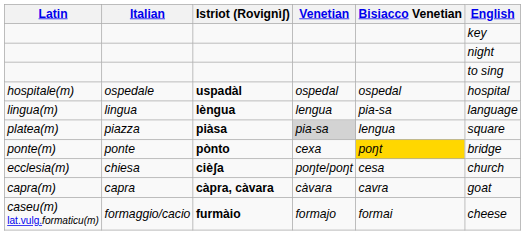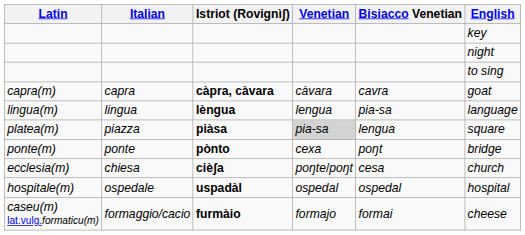 <table class="wikitable">
 <tr>
 <th><a href='#'>Latin</a></th>
 <th><a href='#'>Italian</a></th>
 <th><strong>Istriot (Rovignìʃ)</strong></th>
 <th><a href='#'>Venetian</a></th>
 <th><a href='#'>Bisiacco</a> Venetian</th>
 <th><a href='#'>English</a></th>
 </tr>
 <tr ---->
 <td></td>
 <td></td>
 <td><strong></strong></td>
 <td></td>
 <td></td>
 <td><em>key</em></td>
 </tr>
 <tr ---->
 <td></td>
 <td></td>
 <td><strong></strong></td>
 <td></td>
 <td></td>
 <td><em>night</em></td>
 </tr>
 <tr ---->
 <td></td>
 <td></td>
 <td><strong></strong></td>
 <td></td>
 <td></td>
 <td><em>to sing</em></td>
 </tr>
 <tr ---->
-<td><em>hospitale(m)</em></td>
-<td><em>ospedale</em></td>
-<td><strong>uspadàl</strong></td>
-<td><em>ospedal</em></td>
-<td><em>ospedal</em></td>
-<td><em>hospital</em></td>
+<td><em>capra(m)</em></td>
+<td><em>capra</em></td>
+<td><strong>càpra, càvara</strong></td>
+<td><em>càvara</em></td>
+<td><em>cavra</em></td>
+<td><em>goat</em></td>
 </tr>
 <tr ---->
 <td><em>lingua(m)</em></td>
 <td><em>lingua</em></td>
 <td><strong>lèngua</strong></td>
 <td><em>lengua</em></td>
 <td><em>pia-sa</em></td>
 <td><em>language</em></td>
 </tr>
 <tr ---->
 <td><em>platea(m)</em></td>
 <td><em>piazza</em></td>
 <td><strong>piàsa</strong></td>
 <td style="background: lightgrey;"><em>pia-sa</em></td>
 <td><em>lengua</em></td>
 <td><em>square</em></td>
 </tr>
 <tr ---->
 <td><em>ponte(m)</em></td>
 <td><em>ponte</em></td>
 <td><strong>pònto</strong></td>
 <td><em>cexa</em></td>
-<td style="background: gold;"><em>poŋt</em></td>
+<td><em>poŋt</em></td>
 <td><em>bridge</em></td>
 </tr>
 <tr ---->
 <td><em>ecclesia(m)</em></td>
 <td><em>chiesa</em></td>
 <td><strong>cièʃa</strong></td>
 <td><em>poŋte</em>/<em>poŋt</em></td>
 <td><em>cesa</em></td>
 <td><em>church</em></td>
 </tr>
 <tr ---->
-<td><em>capra(m)</em></td>
-<td><em>capra</em></td>
-<td><strong>càpra, càvara</strong></td>
-<td><em>càvara</em></td>
-<td><em>cavra</em></td>
-<td><em>goat</em></td>
+<td><em>hospitale(m)</em></td>
+<td><em>ospedale</em></td>
+<td><strong>uspadàl</strong></td>
+<td><em>ospedal</em></td>
+<td><em>ospedal</em></td>
+<td><em>hospital</em></td>
 </tr>
 <tr ---->
 <td><em>caseu(m)</em> <br> <small><a href='#'>lat.vulg.</a><em>formaticu(m)</em></small></td>
 <td><em>formaggio/cacio</em></td>
 <td><strong>furmàio</strong></td>
 <td><em>formajo</em></td>
 <td><em>formai</em></td>
 <td><em>cheese</em></td>
 </tr>
 </table>
